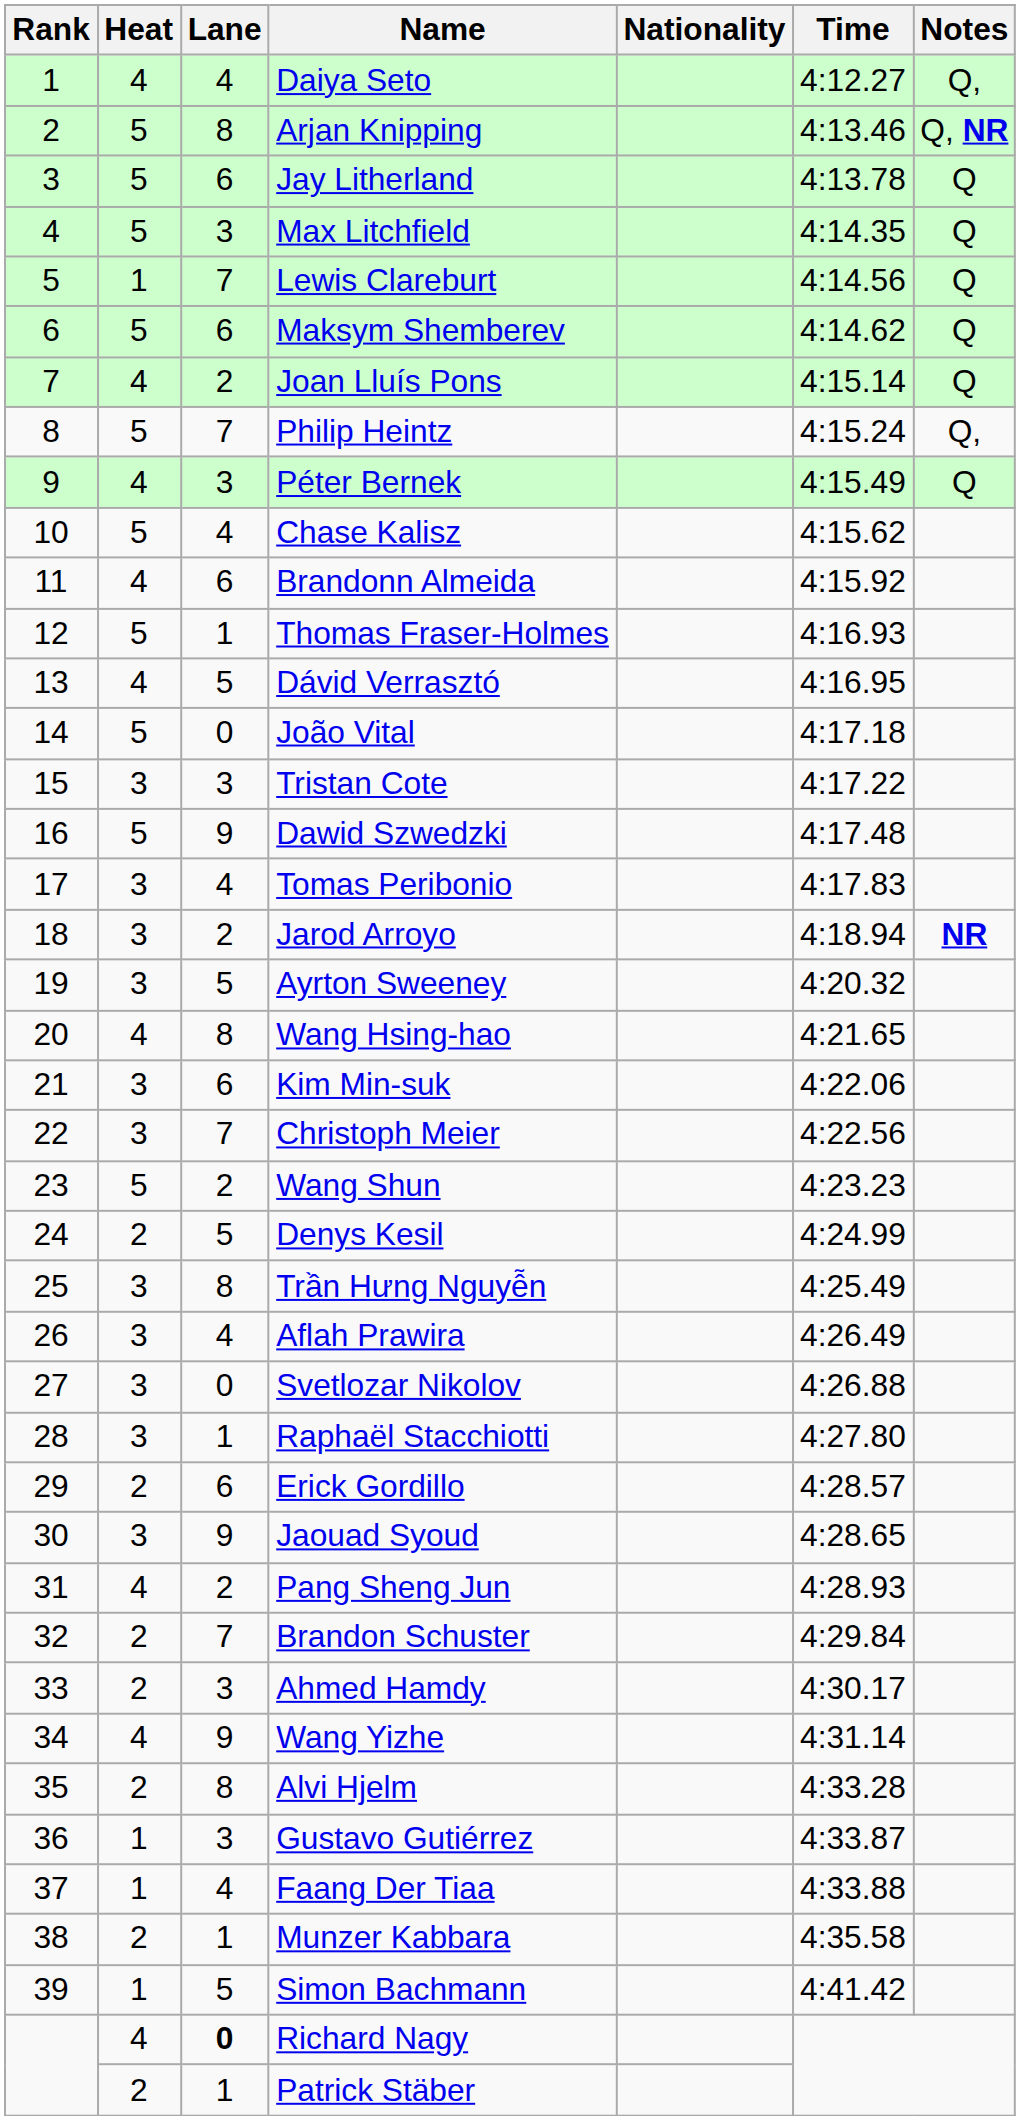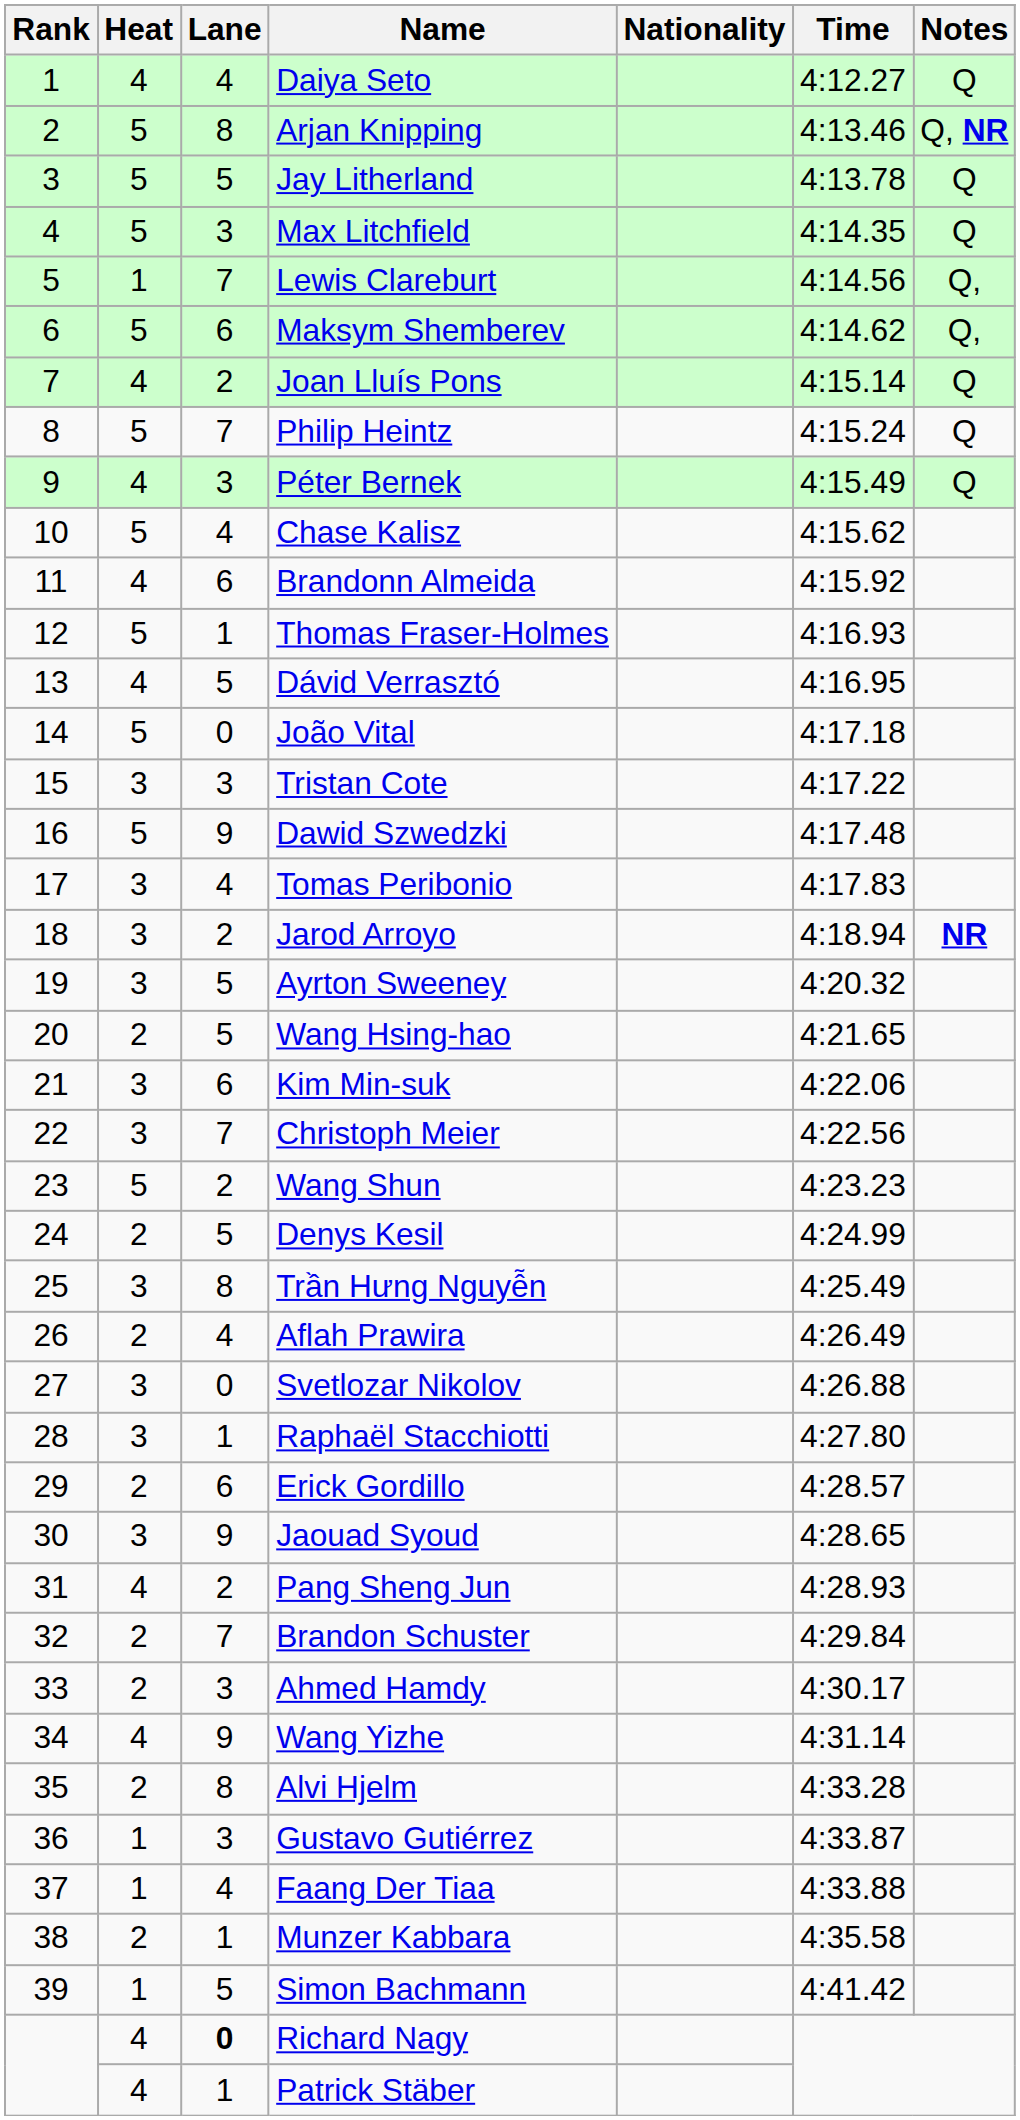 <table class="wikitable sortable" style="text-align:center">
 <tr>
 <th>Rank</th>
 <th>Heat</th>
 <th>Lane</th>
 <th>Name</th>
 <th>Nationality</th>
 <th>Time</th>
 <th>Notes</th>
 </tr>
 <tr bgcolor=ccffcc>
 <td>1</td>
 <td>4</td>
 <td>4</td>
 <td align=left><a href='#'>Daiya Seto</a></td>
 <td align=left></td>
 <td>4:12.27</td>
-<td>Q, </td>
+<td>Q</td>
 </tr>
 <tr bgcolor=ccffcc>
 <td>2</td>
 <td>5</td>
 <td>8</td>
 <td align=left><a href='#'>Arjan Knipping</a></td>
 <td align=left></td>
 <td>4:13.46</td>
 <td>Q, <strong><a href='#'>NR</a></strong></td>
 </tr>
 <tr bgcolor=ccffcc>
 <td>3</td>
 <td>5</td>
-<td>6</td>
+<td>5</td>
 <td align=left><a href='#'>Jay Litherland</a></td>
 <td align=left></td>
 <td>4:13.78</td>
 <td>Q</td>
 </tr>
 <tr bgcolor=ccffcc>
 <td>4</td>
 <td>5</td>
 <td>3</td>
 <td align=left><a href='#'>Max Litchfield</a></td>
 <td align=left></td>
 <td>4:14.35</td>
 <td>Q</td>
 </tr>
 <tr bgcolor=ccffcc>
 <td>5</td>
 <td>1</td>
 <td>7</td>
 <td align=left><a href='#'>Lewis Clareburt</a></td>
 <td align=left></td>
 <td>4:14.56</td>
-<td>Q</td>
+<td>Q, </td>
 </tr>
 <tr bgcolor=ccffcc>
 <td>6</td>
 <td>5</td>
 <td>6</td>
 <td align=left><a href='#'>Maksym Shemberev</a></td>
 <td align=left></td>
 <td>4:14.62</td>
-<td>Q</td>
+<td>Q, </td>
 </tr>
 <tr bgcolor=ccffcc>
 <td>7</td>
 <td>4</td>
 <td>2</td>
 <td align=left><a href='#'>Joan Lluís Pons</a></td>
 <td align=left></td>
 <td>4:15.14</td>
 <td>Q</td>
 </tr>
 <tr>
 <td>8</td>
 <td>5</td>
 <td>7</td>
 <td align=left><a href='#'>Philip Heintz</a></td>
 <td align=left></td>
 <td>4:15.24</td>
-<td>Q, </td>
+<td>Q</td>
 </tr>
 <tr bgcolor=ccffcc>
 <td>9</td>
 <td>4</td>
 <td>3</td>
 <td align=left><a href='#'>Péter Bernek</a></td>
 <td align=left></td>
 <td>4:15.49</td>
 <td>Q</td>
 </tr>
 <tr>
 <td>10</td>
 <td>5</td>
 <td>4</td>
 <td align=left><a href='#'>Chase Kalisz</a></td>
 <td align=left></td>
 <td>4:15.62</td>
 <td></td>
 </tr>
 <tr>
 <td>11</td>
 <td>4</td>
 <td>6</td>
 <td align=left><a href='#'>Brandonn Almeida</a></td>
 <td align=left></td>
 <td>4:15.92</td>
 <td></td>
 </tr>
 <tr>
 <td>12</td>
 <td>5</td>
 <td>1</td>
 <td align=left><a href='#'>Thomas Fraser-Holmes</a></td>
 <td align=left></td>
 <td>4:16.93</td>
 <td></td>
 </tr>
 <tr>
 <td>13</td>
 <td>4</td>
 <td>5</td>
 <td align=left><a href='#'>Dávid Verrasztó</a></td>
 <td align=left></td>
 <td>4:16.95</td>
 <td></td>
 </tr>
 <tr>
 <td>14</td>
 <td>5</td>
 <td>0</td>
 <td align=left><a href='#'>João Vital</a></td>
 <td align=left></td>
 <td>4:17.18</td>
 <td></td>
 </tr>
 <tr>
 <td>15</td>
 <td>3</td>
 <td>3</td>
 <td align=left><a href='#'>Tristan Cote</a></td>
 <td align=left></td>
 <td>4:17.22</td>
 <td></td>
 </tr>
 <tr>
 <td>16</td>
 <td>5</td>
 <td>9</td>
 <td align=left><a href='#'>Dawid Szwedzki</a></td>
 <td align=left></td>
 <td>4:17.48</td>
 <td></td>
 </tr>
 <tr>
 <td>17</td>
 <td>3</td>
 <td>4</td>
 <td align=left><a href='#'>Tomas Peribonio</a></td>
 <td align=left></td>
 <td>4:17.83</td>
 <td></td>
 </tr>
 <tr>
 <td>18</td>
 <td>3</td>
 <td>2</td>
 <td align=left><a href='#'>Jarod Arroyo</a></td>
 <td align=left></td>
 <td>4:18.94</td>
 <td><strong><a href='#'>NR</a></strong></td>
 </tr>
 <tr>
 <td>19</td>
 <td>3</td>
 <td>5</td>
 <td align=left><a href='#'>Ayrton Sweeney</a></td>
 <td align=left></td>
 <td>4:20.32</td>
 <td></td>
 </tr>
 <tr>
 <td>20</td>
-<td>4</td>
-<td>8</td>
+<td>2</td>
+<td>5</td>
 <td align=left><a href='#'>Wang Hsing-hao</a></td>
 <td align=left></td>
 <td>4:21.65</td>
 <td></td>
 </tr>
 <tr>
 <td>21</td>
 <td>3</td>
 <td>6</td>
 <td align=left><a href='#'>Kim Min-suk</a></td>
 <td align=left></td>
 <td>4:22.06</td>
 <td></td>
 </tr>
 <tr>
 <td>22</td>
 <td>3</td>
 <td>7</td>
 <td align=left><a href='#'>Christoph Meier</a></td>
 <td align=left></td>
 <td>4:22.56</td>
 <td></td>
 </tr>
 <tr>
 <td>23</td>
 <td>5</td>
 <td>2</td>
 <td align=left><a href='#'>Wang Shun</a></td>
 <td align=left></td>
 <td>4:23.23</td>
 <td></td>
 </tr>
 <tr>
 <td>24</td>
 <td>2</td>
 <td>5</td>
 <td align=left><a href='#'>Denys Kesil</a></td>
 <td align=left></td>
 <td>4:24.99</td>
 <td></td>
 </tr>
 <tr>
 <td>25</td>
 <td>3</td>
 <td>8</td>
 <td align=left><a href='#'>Trần Hưng Nguyễn</a></td>
 <td align=left></td>
 <td>4:25.49</td>
 <td></td>
 </tr>
 <tr>
 <td>26</td>
-<td>3</td>
+<td>2</td>
 <td>4</td>
 <td align=left><a href='#'>Aflah Prawira</a></td>
 <td align=left></td>
 <td>4:26.49</td>
 <td></td>
 </tr>
 <tr>
 <td>27</td>
 <td>3</td>
 <td>0</td>
 <td align=left><a href='#'>Svetlozar Nikolov</a></td>
 <td align=left></td>
 <td>4:26.88</td>
 <td></td>
 </tr>
 <tr>
 <td>28</td>
 <td>3</td>
 <td>1</td>
 <td align=left><a href='#'>Raphaël Stacchiotti</a></td>
 <td align=left></td>
 <td>4:27.80</td>
 <td></td>
 </tr>
 <tr>
 <td>29</td>
 <td>2</td>
 <td>6</td>
 <td align=left><a href='#'>Erick Gordillo</a></td>
 <td align=left></td>
 <td>4:28.57</td>
 <td></td>
 </tr>
 <tr>
 <td>30</td>
 <td>3</td>
 <td>9</td>
 <td align=left><a href='#'>Jaouad Syoud</a></td>
 <td align=left></td>
 <td>4:28.65</td>
 <td></td>
 </tr>
 <tr>
 <td>31</td>
 <td>4</td>
 <td>2</td>
 <td align=left><a href='#'>Pang Sheng Jun</a></td>
 <td align=left></td>
 <td>4:28.93</td>
 <td></td>
 </tr>
 <tr>
 <td>32</td>
 <td>2</td>
 <td>7</td>
 <td align=left><a href='#'>Brandon Schuster</a></td>
 <td align=left></td>
 <td>4:29.84</td>
 <td></td>
 </tr>
 <tr>
 <td>33</td>
 <td>2</td>
 <td>3</td>
 <td align=left><a href='#'>Ahmed Hamdy</a></td>
 <td align=left></td>
 <td>4:30.17</td>
 <td></td>
 </tr>
 <tr>
 <td>34</td>
 <td>4</td>
 <td>9</td>
 <td align=left><a href='#'>Wang Yizhe</a></td>
 <td align=left></td>
 <td>4:31.14</td>
 <td></td>
 </tr>
 <tr>
 <td>35</td>
 <td>2</td>
 <td>8</td>
 <td align=left><a href='#'>Alvi Hjelm</a></td>
 <td align=left></td>
 <td>4:33.28</td>
 <td></td>
 </tr>
 <tr>
 <td>36</td>
 <td>1</td>
 <td>3</td>
 <td align=left><a href='#'>Gustavo Gutiérrez</a></td>
 <td align=left></td>
 <td>4:33.87</td>
 <td></td>
 </tr>
 <tr>
 <td>37</td>
 <td>1</td>
 <td>4</td>
 <td align=left><a href='#'>Faang Der Tiaa</a></td>
 <td align=left></td>
 <td>4:33.88</td>
 <td></td>
 </tr>
 <tr>
 <td>38</td>
 <td>2</td>
 <td>1</td>
 <td align=left><a href='#'>Munzer Kabbara</a></td>
 <td align=left></td>
 <td>4:35.58</td>
 <td></td>
 </tr>
 <tr>
 <td>39</td>
 <td>1</td>
 <td>5</td>
 <td align=left><a href='#'>Simon Bachmann</a></td>
 <td align=left></td>
 <td>4:41.42</td>
 <td></td>
 </tr>
 <tr>
 <td rowspan=2></td>
 <td>4</td>
 <td><strong>0</strong></td>
 <td align=left><a href='#'>Richard Nagy</a></td>
 <td align=left></td>
 <td colspan=2 rowspan=2></td>
 </tr>
 <tr>
-<td>2</td>
+<td>4</td>
 <td>1</td>
 <td align=left><a href='#'>Patrick Stäber</a></td>
 <td align=left></td>
 </tr>
 </table>
